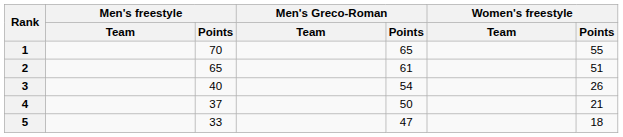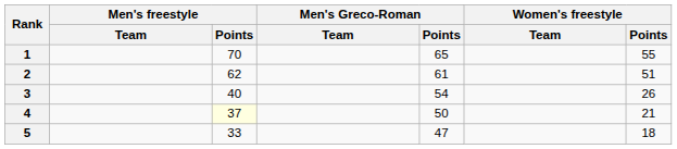 <table class="wikitable" style="text-align:center;">
 <tr>
 <th width=50 rowspan="2">Rank</th>
 <th colspan="2">Men's freestyle</th>
 <th colspan="2">Men's Greco-Roman</th>
 <th colspan="2">Women's freestyle</th>
 </tr>
 <tr>
 <th width=200>Team</th>
 <th width=50>Points</th>
 <th width=200>Team</th>
 <th width=50>Points</th>
 <th width=200>Team</th>
 <th width=50>Points</th>
 </tr>
 <tr>
 <th>1</th>
 <td align=left></td>
 <td>70</td>
 <td align=left></td>
 <td>65</td>
 <td align=left></td>
 <td>55</td>
 </tr>
 <tr>
 <th>2</th>
 <td align=left></td>
-<td>65</td>
+<td>62</td>
 <td align=left></td>
 <td>61</td>
 <td align=left></td>
 <td>51</td>
 </tr>
 <tr>
 <th>3</th>
 <td align=left></td>
 <td>40</td>
 <td align=left></td>
 <td>54</td>
 <td align=left></td>
 <td>26</td>
 </tr>
 <tr>
 <th>4</th>
 <td align=left></td>
-<td>37</td>
+<td style="background: lightyellow;">37</td>
 <td align=left></td>
 <td>50</td>
 <td align=left></td>
 <td>21</td>
 </tr>
 <tr>
 <th>5</th>
 <td align=left></td>
 <td>33</td>
 <td align=left></td>
 <td>47</td>
 <td align=left></td>
 <td>18</td>
 </tr>
 </table>
